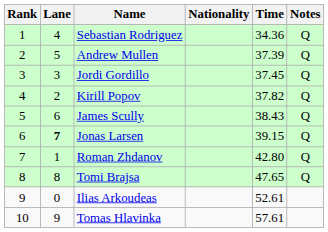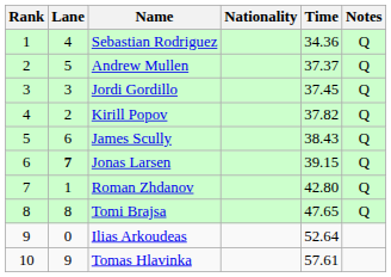 <table class="wikitable sortable" style="text-align:center">
 <tr>
 <th>Rank</th>
 <th>Lane</th>
 <th>Name</th>
 <th>Nationality</th>
 <th>Time</th>
 <th>Notes</th>
 </tr>
 <tr bgcolor=ccffcc>
 <td>1</td>
 <td>4</td>
 <td align=left><a href='#'>Sebastian Rodriguez</a></td>
 <td align=left></td>
 <td>34.36</td>
 <td>Q</td>
 </tr>
 <tr bgcolor=ccffcc>
 <td>2</td>
 <td>5</td>
 <td align=left><a href='#'>Andrew Mullen</a></td>
 <td align=left></td>
-<td>37.39</td>
+<td>37.37</td>
 <td>Q</td>
 </tr>
 <tr bgcolor=ccffcc>
 <td>3</td>
 <td>3</td>
 <td align=left><a href='#'>Jordi Gordillo</a></td>
 <td align=left></td>
 <td>37.45</td>
 <td>Q</td>
 </tr>
 <tr bgcolor=ccffcc>
 <td>4</td>
 <td>2</td>
 <td align=left><a href='#'>Kirill Popov</a></td>
 <td align=left></td>
 <td>37.82</td>
 <td>Q</td>
 </tr>
 <tr bgcolor=ccffcc>
 <td>5</td>
 <td>6</td>
 <td align=left><a href='#'>James Scully</a></td>
 <td align=left></td>
 <td>38.43</td>
 <td>Q</td>
 </tr>
 <tr bgcolor=ccffcc>
 <td>6</td>
 <td><strong>7</strong></td>
 <td align=left><a href='#'>Jonas Larsen</a></td>
 <td align=left></td>
 <td>39.15</td>
 <td>Q</td>
 </tr>
 <tr bgcolor=ccffcc>
 <td>7</td>
 <td>1</td>
 <td align=left><a href='#'>Roman Zhdanov</a></td>
 <td align=left></td>
 <td>42.80</td>
 <td>Q</td>
 </tr>
 <tr bgcolor=ccffcc>
 <td>8</td>
 <td>8</td>
 <td align=left><a href='#'>Tomi Brajsa</a></td>
 <td align=left></td>
 <td>47.65</td>
 <td>Q</td>
 </tr>
 <tr>
 <td>9</td>
 <td>0</td>
 <td align=left><a href='#'>Ilias Arkoudeas</a></td>
 <td align=left></td>
-<td>52.61</td>
+<td>52.64</td>
 <td></td>
 </tr>
 <tr>
 <td>10</td>
 <td>9</td>
 <td align=left><a href='#'>Tomas Hlavinka</a></td>
 <td align=left></td>
 <td>57.61</td>
 <td></td>
 </tr>
 </table>
